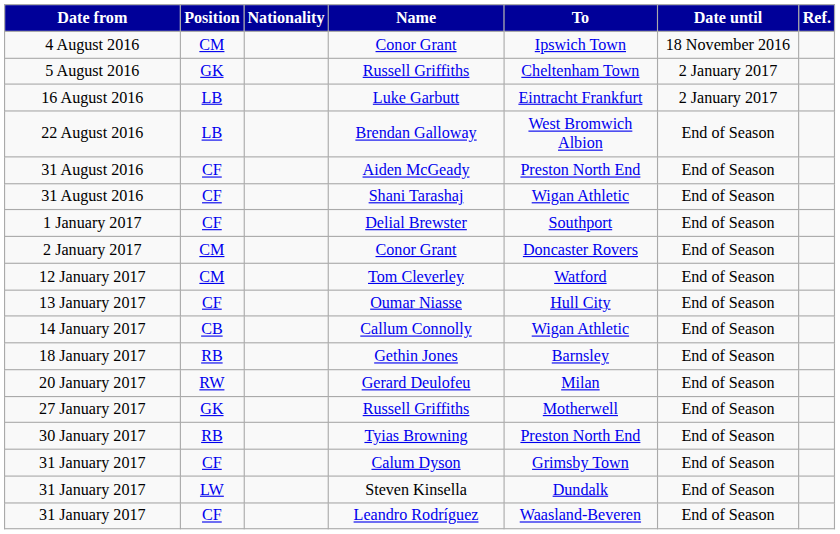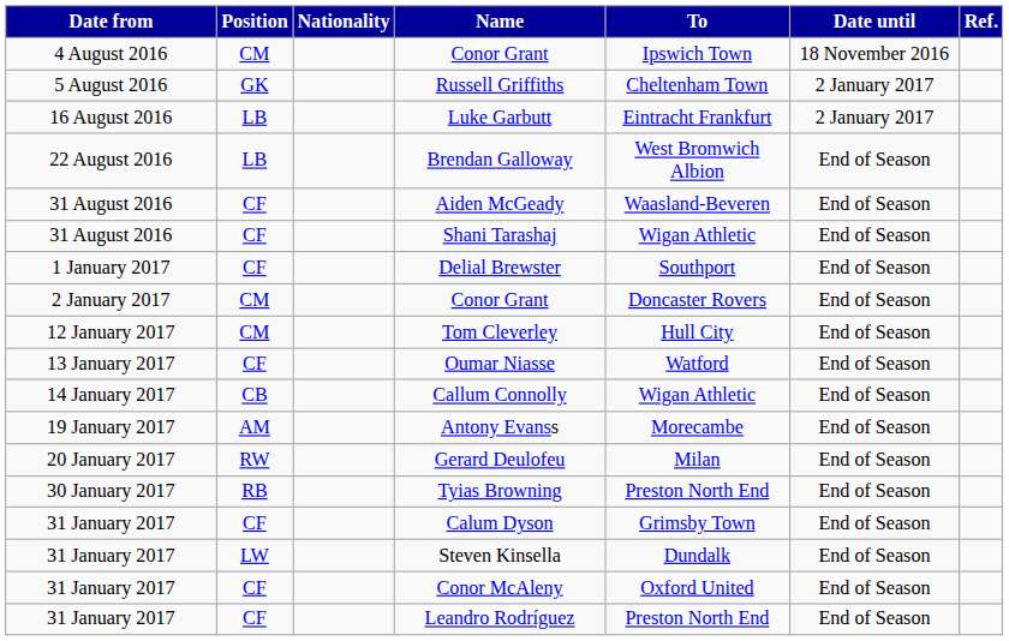 <table class="wikitable"  style="text-align:center; font-size:90%; ">
 <tr>
 <th style="background:#009; color:white; width:150px;">Date from</th>
 <th style="background:#009; color:white; width:50px;">Position</th>
 <th style="background:#009; color:white; width:50px;">Nationality</th>
 <th style="background:#009; color:white; width:150px;">Name</th>
 <th style="background:#009; color:white; width:130px;">To</th>
 <th style="background:#009; color:white; width:120px;">Date until</th>
 <th style="background:#009; color:white; width:25px;">Ref.</th>
 </tr>
 <tr>
 <td>4 August 2016</td>
 <td><a href='#'>CM</a></td>
 <td></td>
 <td><a href='#'>Conor Grant</a></td>
 <td><a href='#'>Ipswich Town</a></td>
 <td>18 November 2016 </td>
 <td></td>
 </tr>
 <tr>
 <td>5 August 2016</td>
 <td><a href='#'>GK</a></td>
 <td></td>
 <td><a href='#'>Russell Griffiths</a></td>
 <td><a href='#'>Cheltenham Town</a></td>
 <td>2 January 2017</td>
 <td></td>
 </tr>
 <tr>
 <td>16 August 2016</td>
 <td><a href='#'>LB</a></td>
 <td></td>
 <td><a href='#'>Luke Garbutt</a></td>
 <td><a href='#'>Eintracht Frankfurt</a></td>
 <td>2 January 2017</td>
 <td></td>
 </tr>
 <tr>
 <td>22 August 2016</td>
 <td><a href='#'>LB</a></td>
 <td></td>
 <td><a href='#'>Brendan Galloway</a></td>
 <td><a href='#'>West Bromwich Albion</a></td>
 <td>End of Season</td>
 <td></td>
 </tr>
 <tr>
 <td>31 August 2016</td>
 <td><a href='#'>CF</a></td>
 <td></td>
 <td><a href='#'>Aiden McGeady</a></td>
-<td><a href='#'>Preston North End</a></td>
+<td><a href='#'>Waasland-Beveren</a></td>
 <td>End of Season</td>
 <td></td>
 </tr>
 <tr>
 <td>31 August 2016</td>
 <td><a href='#'>CF</a></td>
 <td></td>
 <td><a href='#'>Shani Tarashaj</a></td>
 <td><a href='#'>Wigan Athletic</a></td>
 <td>End of Season</td>
 <td></td>
 </tr>
 <tr>
 <td>1 January 2017</td>
 <td><a href='#'>CF</a></td>
 <td></td>
 <td><a href='#'>Delial Brewster</a></td>
 <td><a href='#'>Southport</a></td>
 <td>End of Season</td>
 <td></td>
 </tr>
 <tr>
 <td>2 January 2017</td>
 <td><a href='#'>CM</a></td>
 <td></td>
 <td><a href='#'>Conor Grant</a></td>
 <td><a href='#'>Doncaster Rovers</a></td>
 <td>End of Season</td>
 <td></td>
 </tr>
 <tr>
 <td>12 January 2017</td>
 <td><a href='#'>CM</a></td>
 <td></td>
 <td><a href='#'>Tom Cleverley</a></td>
-<td><a href='#'>Watford</a></td>
+<td><a href='#'>Hull City</a></td>
 <td>End of Season</td>
 <td></td>
 </tr>
 <tr>
 <td>13 January 2017</td>
 <td><a href='#'>CF</a></td>
 <td></td>
 <td><a href='#'>Oumar Niasse</a></td>
-<td><a href='#'>Hull City</a></td>
+<td><a href='#'>Watford</a></td>
 <td>End of Season</td>
 <td></td>
 </tr>
 <tr>
 <td>14 January 2017</td>
 <td><a href='#'>CB</a></td>
 <td></td>
 <td><a href='#'>Callum Connolly</a></td>
 <td><a href='#'>Wigan Athletic</a></td>
 <td>End of Season</td>
 <td></td>
 </tr>
 <tr>
-<td>18 January 2017</td>
-<td><a href='#'>RB</a></td>
+<td>19 January 2017</td>
+<td><a href='#'>AM</a></td>
 <td></td>
-<td><a href='#'>Gethin Jones</a></td>
-<td><a href='#'>Barnsley</a></td>
+<td><a href='#'>Antony Evans</a>s</td>
+<td><a href='#'>Morecambe</a></td>
 <td>End of Season</td>
 <td></td>
 </tr>
 <tr>
 <td>20 January 2017</td>
 <td><a href='#'>RW</a></td>
 <td></td>
 <td><a href='#'>Gerard Deulofeu</a></td>
 <td><a href='#'>Milan</a></td>
-<td>End of Season</td>
-<td></td>
-</tr>
-<tr>
-<td>27 January 2017</td>
-<td><a href='#'>GK</a></td>
-<td></td>
-<td><a href='#'>Russell Griffiths</a></td>
-<td><a href='#'>Motherwell</a></td>
 <td>End of Season</td>
 <td></td>
 </tr>
 <tr>
 <td>30 January 2017</td>
 <td><a href='#'>RB</a></td>
 <td></td>
 <td><a href='#'>Tyias Browning</a></td>
 <td><a href='#'>Preston North End</a></td>
 <td>End of Season</td>
 <td></td>
 </tr>
 <tr>
 <td>31 January 2017</td>
 <td><a href='#'>CF</a></td>
 <td></td>
 <td><a href='#'>Calum Dyson</a></td>
 <td><a href='#'>Grimsby Town</a></td>
 <td>End of Season</td>
 <td></td>
 </tr>
 <tr>
 <td>31 January 2017</td>
 <td><a href='#'>LW</a></td>
 <td></td>
 <td>Steven Kinsella</td>
 <td><a href='#'>Dundalk</a></td>
 <td>End of Season</td>
 <td></td>
 </tr>
 <tr>
 <td>31 January 2017</td>
 <td><a href='#'>CF</a></td>
 <td></td>
+<td><a href='#'>Conor McAleny</a></td>
+<td><a href='#'>Oxford United</a></td>
+<td>End of Season</td>
+<td></td>
+</tr>
+<tr>
+<td>31 January 2017</td>
+<td><a href='#'>CF</a></td>
+<td></td>
 <td><a href='#'>Leandro Rodríguez</a></td>
-<td><a href='#'>Waasland-Beveren</a></td>
+<td><a href='#'>Preston North End</a></td>
 <td>End of Season</td>
 <td></td>
 </tr>
 </table>
